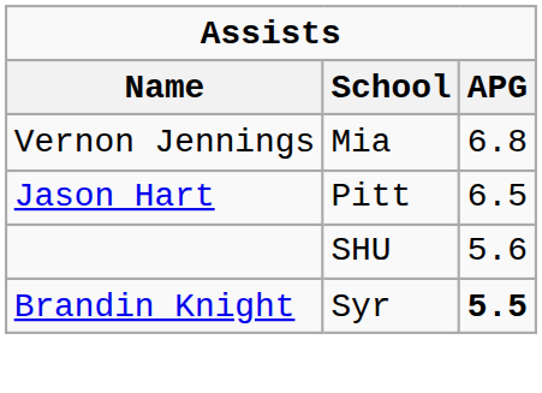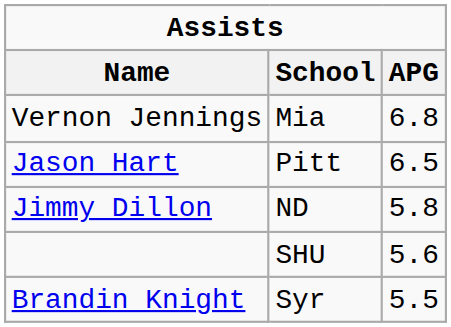 <table class="wikitable">
 <tr>
 <td colspan=3 style="text-align:center;"><strong>Assists</strong></td>
 </tr>
 <tr>
 <th>Name</th>
 <th>School</th>
 <th>APG</th>
 </tr>
 <tr>
 <td>Vernon Jennings</td>
 <td>Mia</td>
 <td>6.8</td>
 </tr>
 <tr>
 <td><a href='#'>Jason Hart</a></td>
 <td>Pitt</td>
 <td>6.5</td>
 </tr>
 <tr>
+<td><a href='#'>Jimmy Dillon</a></td>
+<td>ND</td>
+<td>5.8</td>
+</tr>
+<tr>
 <td></td>
 <td>SHU</td>
 <td>5.6</td>
 </tr>
 <tr>
 <td><a href='#'>Brandin Knight</a></td>
 <td>Syr</td>
-<td><strong>5.5</strong></td>
+<td>5.5</td>
 </tr>
 </table>
